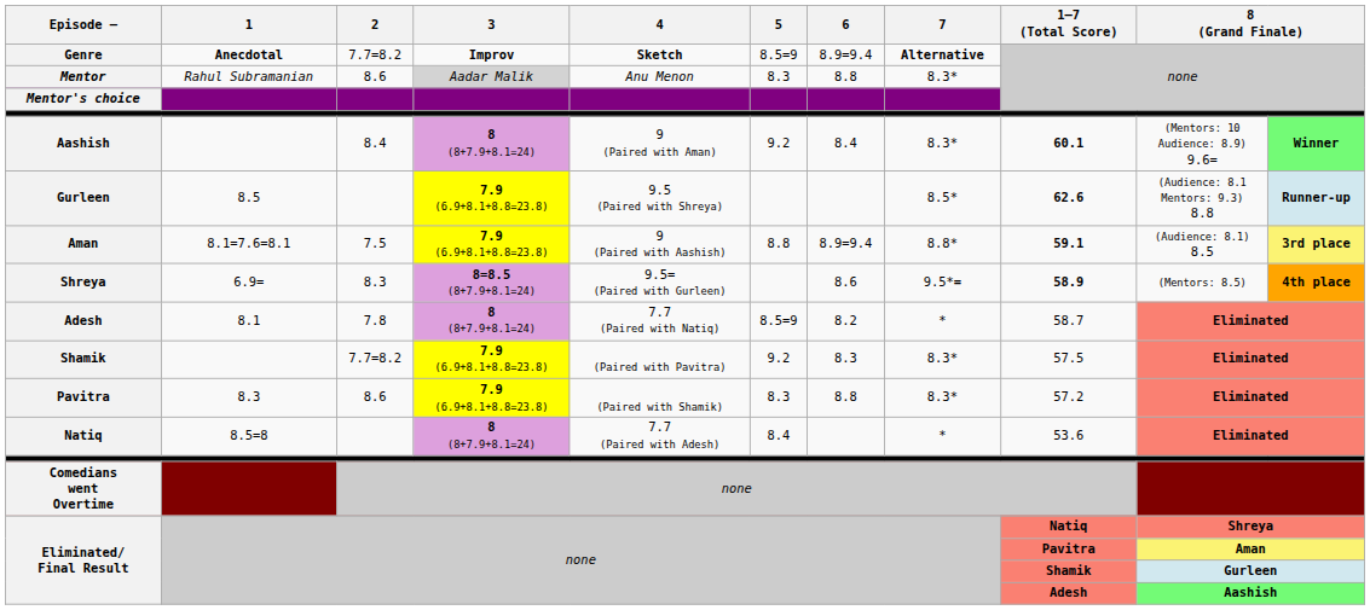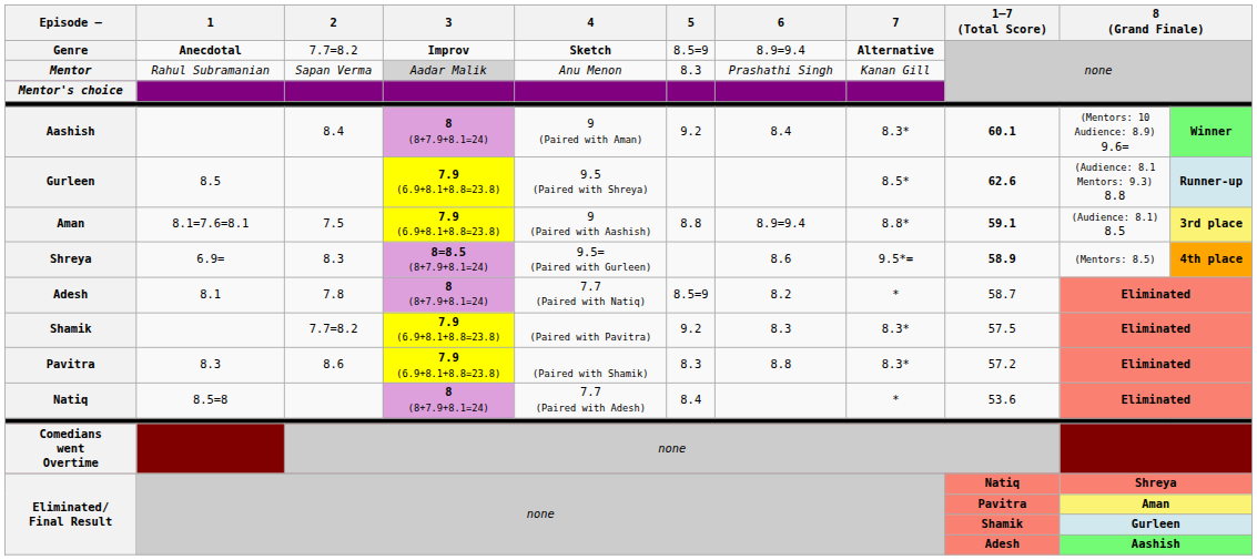 <table class="wikitable" style="text-align:center; width:100%; font-size:90%; line-height:15px;">
 <tr>
 <th>Episode –</th>
 <th>1</th>
 <th>2</th>
 <th>3</th>
 <th>4</th>
 <th>5</th>
 <th>6</th>
 <th>7</th>
 <th>1–7<br>(Total Score)</th>
 <th colspan="2">8<br>(Grand Finale)</th>
 </tr>
 <tr>
 <th>Genre</th>
 <td><strong>Anecdotal</strong></td>
 <td>7.7<strong></strong>=8.2</td>
 <td><strong>Improv</strong></td>
 <td><strong>Sketch</strong></td>
 <td>8.5<strong></strong>=9</td>
 <td>8.9<strong></strong>=9.4</td>
 <td><strong>Alternative</strong></td>
 <td colspan="3" rowspan="3" bgcolor="#ccc"><em>none</em></td>
 </tr>
 <tr>
 <th><em>Mentor</em></th>
 <td><em>Rahul Subramanian</em></td>
-<td>8.6</td>
+<td><em>Sapan Verma</em></td>
 <td style="background: lightgrey;"><em>Aadar Malik</em></td>
 <td><em>Anu Menon</em></td>
 <td>8.3</td>
-<td>8.8</td>
-<td>8.3*</td>
+<td><em>Prashathi Singh</em></td>
+<td><em>Kanan Gill</em></td>
 </tr>
 <tr bgcolor="purple">
 <th><em>Mentor's choice</em></th>
 <td></td>
 <td></td>
 <td></td>
 <td></td>
 <td></td>
 <td></td>
 <td></td>
 </tr>
 <tr>
 <td colspan="11" bgcolor="black"></td>
 </tr>
 <tr>
 <th>Aashish</th>
 <td><strong></strong></td>
 <td>8.4</td>
 <td bgcolor="plum"><strong>8</strong><br><small>(8+7.9+8.1=24)</small></td>
 <td>9<br><small>(Paired with Aman)</small></td>
 <td>9.2</td>
 <td>8.4</td>
 <td>8.3*</td>
 <td><strong>60.1</strong></td>
 <td><small>(Mentors: 10<br>Audience: 8.9)<br></small>9.6<strong></strong>=<strong></strong></td>
 <td style="background:#73FB76;"><strong>Winner</strong></td>
 </tr>
 <tr>
 <th>Gurleen</th>
 <td>8.5</td>
 <td><strong></strong></td>
 <td bgcolor="yellow"><strong>7.9</strong><br><small>(6.9+8.1+8.8=23.8)</small></td>
 <td>9.5<br><small>(Paired with Shreya)</small></td>
 <td><strong></strong></td>
 <td><strong></strong></td>
 <td>8.5*</td>
 <td><strong>62.6</strong></td>
 <td><small>(Audience: 8.1<br>Mentors: 9.3)<br></small>8.8</td>
 <td style="background:#D1E8EF;"><strong>Runner-up</strong></td>
 </tr>
 <tr>
 <th>Aman</th>
 <td>8.1<strong></strong>=7.6<strong></strong>=8.1</td>
 <td>7.5</td>
 <td bgcolor="yellow"><strong>7.9</strong><br><small>(6.9+8.1+8.8=23.8)</small></td>
 <td>9<br><small>(Paired with Aashish)</small></td>
 <td>8.8</td>
 <td>8.9<strong></strong>=9.4</td>
 <td>8.8*</td>
 <td><strong>59.1</strong></td>
 <td><small>(Audience: 8.1)<br></small>8.5</td>
 <td style="background:#FBF373"><strong>3rd place</strong></td>
 </tr>
 <tr>
 <th>Shreya</th>
 <td>6.9<strong></strong>=<strong></strong></td>
 <td>8.3</td>
 <td bgcolor="plum"><strong>8</strong>=<strong>8.5</strong><br><small>(8+7.9+8.1=24)</small></td>
 <td>9.5<strong></strong>=<strong></strong><br><small>(Paired with Gurleen)</small></td>
 <td><strong></strong></td>
 <td>8.6</td>
 <td>9.5*<strong>=</strong></td>
 <td><strong>58.9</strong></td>
 <td><small>(Mentors: 8.5)<br></small><strong></strong></td>
 <td bgcolor="Orange"><strong>4th place</strong></td>
 </tr>
 <tr>
 <th>Adesh</th>
 <td>8.1</td>
 <td>7.8</td>
 <td bgcolor="plum"><strong>8</strong><br><small>(8+7.9+8.1=24)</small></td>
 <td>7.7<br><small>(Paired with Natiq)</small></td>
 <td>8.5<strong></strong>=9</td>
 <td>8.2</td>
 <td><strong></strong>*</td>
 <td>58.7</td>
 <td colspan="2" bgcolor="salmon"><strong>Eliminated</strong></td>
 </tr>
 <tr>
 <th>Shamik</th>
 <td><strong></strong></td>
 <td>7.7<strong></strong>=8.2</td>
 <td bgcolor="yellow"><strong>7.9</strong><br><small>(6.9+8.1+8.8=23.8)</small></td>
 <td><strong></strong><br><small>(Paired with Pavitra)</small></td>
 <td>9.2</td>
 <td>8.3</td>
 <td>8.3*</td>
 <td>57.5</td>
 <td colspan="2" bgcolor="salmon"><strong>Eliminated</strong></td>
 </tr>
 <tr>
 <th>Pavitra</th>
 <td>8.3</td>
 <td>8.6</td>
 <td bgcolor="yellow"><strong>7.9</strong><br><small>(6.9+8.1+8.8=23.8)</small></td>
 <td><strong></strong><br><small>(Paired with Shamik)</small></td>
 <td>8.3</td>
 <td>8.8</td>
 <td>8.3*</td>
 <td>57.2</td>
 <td colspan="2" bgcolor="salmon"><strong>Eliminated</strong></td>
 </tr>
 <tr>
 <th>Natiq</th>
 <td>8.5<strong></strong>=8</td>
 <td><strong></strong></td>
 <td bgcolor="plum"><strong>8</strong><br><small>(8+7.9+8.1=24)</small></td>
 <td>7.7<br><small>(Paired with Adesh)</small></td>
 <td>8.4</td>
 <td><strong></strong></td>
 <td><strong></strong>*</td>
 <td>53.6</td>
 <td colspan="2" bgcolor="salmon"><strong>Eliminated</strong></td>
 </tr>
 <tr>
 <td colspan="11" bgcolor="black"></td>
 </tr>
 <tr bgcolor="maroon">
 <th>Comedians<br>went<br>Overtime</th>
 <td></td>
 <td colspan="7" bgcolor="#ccc"><em>none</em></td>
 <td colspan="2"></td>
 </tr>
 <tr>
 <th rowspan="4">Eliminated/<br>Final Result</th>
 <td colspan="7" rowspan="4" bgcolor="#ccc"><em>none</em></td>
 <td bgcolor="salmon"><strong>Natiq</strong></td>
 <td colspan="2" bgcolor="salmon"><strong>Shreya</strong></td>
 </tr>
 <tr>
 <td bgcolor="salmon"><strong>Pavitra</strong></td>
 <td colspan="2" style="background:#FBF373"><strong>Aman</strong></td>
 </tr>
 <tr>
 <td bgcolor="salmon"><strong>Shamik</strong></td>
 <td colspan="2" style="background:#D1E8EF;"><strong>Gurleen</strong></td>
 </tr>
 <tr>
 <td bgcolor="salmon"><strong>Adesh</strong></td>
 <td colspan="2" style="background:#73FB76;"><strong>Aashish</strong></td>
 </tr>
 </table>
